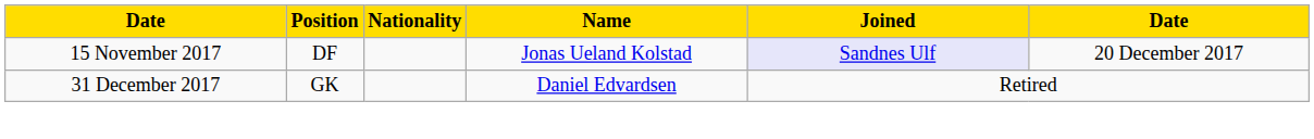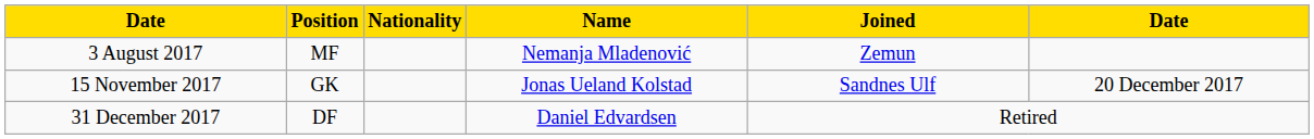 <table class="wikitable"  style="text-align:center; font-size:90%; ">
 <tr>
 <th style="background:#FFDD00; color:black; width:200px;">Date</th>
 <th style="background:#FFDD00; color:black; width:50px;">Position</th>
 <th style="background:#FFDD00; color:black; width:50px;">Nationality</th>
 <th style="background:#FFDD00; color:black; width:200px;">Name</th>
 <th style="background:#FFDD00; color:black; width:200px;">Joined</th>
 <th style="background:#FFDD00; color:black; width:200px;">Date</th>
 </tr>
 <tr>
+<td>3 August 2017</td>
+<td>MF</td>
+<td></td>
+<td><a href='#'>Nemanja Mladenović</a></td>
+<td><a href='#'>Zemun</a></td>
+<td></td>
+</tr>
+<tr>
 <td>15 November 2017</td>
-<td>DF</td>
+<td>GK</td>
 <td></td>
 <td><a href='#'>Jonas Ueland Kolstad</a></td>
-<td style="background: lavender;"><a href='#'>Sandnes Ulf</a></td>
+<td><a href='#'>Sandnes Ulf</a></td>
 <td>20 December 2017</td>
 </tr>
 <tr>
 <td>31 December 2017</td>
-<td>GK</td>
+<td>DF</td>
 <td></td>
 <td><a href='#'>Daniel Edvardsen</a></td>
 <td colspan="2">Retired</td>
 </tr>
 </table>
